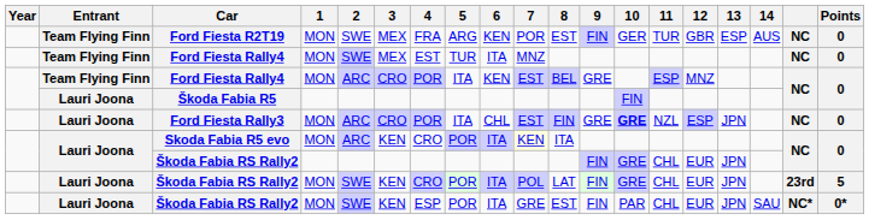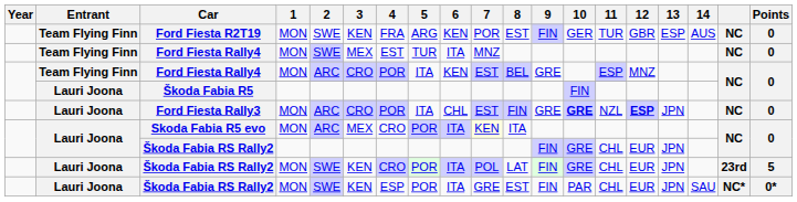 <table class="wikitable" style="text-align:center; font-size:90%">
 <tr>
 <th>Year</th>
 <th>Entrant</th>
 <th>Car</th>
 <th>1</th>
 <th>2</th>
 <th>3</th>
 <th>4</th>
 <th>5</th>
 <th>6</th>
 <th>7</th>
 <th>8</th>
 <th>9</th>
 <th>10</th>
 <th>11</th>
 <th>12</th>
 <th>13</th>
 <th>14</th>
 <th></th>
 <th>Points</th>
 </tr>
 <tr>
 <td></td>
 <th>Team Flying Finn</th>
 <th><a href='#'>Ford Fiesta R2T19</a></th>
 <td><a href='#'>MON</a></td>
 <td><a href='#'>SWE</a></td>
-<td><a href='#'>MEX</a></td>
+<td><a href='#'>KEN</a></td>
 <td><a href='#'>FRA</a></td>
 <td><a href='#'>ARG</a></td>
 <td><a href='#'>KEN</a></td>
 <td><a href='#'>POR</a></td>
 <td><a href='#'>EST</a></td>
 <td style="background:#CFCFFF;"><a href='#'>FIN</a><br></td>
 <td><a href='#'>GER</a></td>
 <td><a href='#'>TUR</a></td>
 <td><a href='#'>GBR</a></td>
 <td><a href='#'>ESP</a></td>
 <td><a href='#'>AUS</a><br></td>
 <th>NC</th>
 <th>0</th>
 </tr>
 <tr>
 <td></td>
 <th>Team Flying Finn</th>
 <th><a href='#'>Ford Fiesta Rally4</a></th>
 <td><a href='#'>MON</a></td>
 <td style="background:#CFCFFF;"><a href='#'>SWE</a><br></td>
 <td><a href='#'>MEX</a></td>
 <td><a href='#'>EST</a></td>
 <td><a href='#'>TUR</a></td>
 <td><a href='#'>ITA</a></td>
 <td><a href='#'>MNZ</a></td>
 <td></td>
 <td></td>
 <td></td>
 <td></td>
 <td></td>
 <td></td>
 <td></td>
 <th>NC</th>
 <th>0</th>
 </tr>
 <tr>
 <td rowspan="2"></td>
 <th>Team Flying Finn</th>
 <th><a href='#'>Ford Fiesta Rally4</a></th>
 <td><a href='#'>MON</a></td>
 <td style="background:#CFCFFF;"><a href='#'>ARC</a><br></td>
 <td style="background:#CFCFFF;"><a href='#'>CRO</a><br></td>
 <td style="background:#CFCFFF;"><a href='#'>POR</a><br></td>
 <td><a href='#'>ITA</a></td>
 <td><a href='#'>KEN</a></td>
 <td style="background:#CFCFFF;"><a href='#'>EST</a><br></td>
 <td style="background:#CFCFFF;"><a href='#'>BEL</a><br></td>
 <td><a href='#'>GRE</a></td>
 <td></td>
 <td style="background:#CFCFFF;"><a href='#'>ESP</a><br></td>
 <td><a href='#'>MNZ</a></td>
 <td></td>
 <td></td>
 <th rowspan="2">NC</th>
 <th rowspan="2">0</th>
 </tr>
 <tr>
 <th>Lauri Joona</th>
 <th><a href='#'>Škoda Fabia R5</a></th>
 <td></td>
 <td></td>
 <td></td>
 <td></td>
 <td></td>
 <td></td>
 <td></td>
 <td></td>
 <td></td>
 <td style="background:#CFCFFF;"><a href='#'>FIN</a><br></td>
 <td></td>
 <td></td>
 <td></td>
 <td></td>
 </tr>
 <tr>
 <td></td>
 <th>Lauri Joona</th>
 <th><a href='#'>Ford Fiesta Rally3</a></th>
 <td><a href='#'>MON</a></td>
 <td style="background:#CFCFFF;"><a href='#'>ARC</a><br></td>
 <td style="background:#CFCFFF;"><a href='#'>CRO</a><br></td>
 <td style="background:#CFCFFF;"><a href='#'>POR</a><br></td>
 <td><a href='#'>ITA</a></td>
 <td><a href='#'>CHL</a></td>
 <td style="background:#CFCFFF;"><a href='#'>EST</a><br></td>
 <td style="background:#CFCFFF;"><a href='#'>FIN</a><br></td>
 <td><a href='#'>GRE</a></td>
 <td style="background:#CFCFFF;"><strong><a href='#'>GRE</a><br></strong></td>
 <td><a href='#'>NZL</a></td>
-<td style="background:#CFCFFF;"><a href='#'>ESP</a><br></td>
+<td style="background:#CFCFFF;"><strong><a href='#'>ESP</a><br></strong></td>
 <td><a href='#'>JPN</a></td>
 <td></td>
 <th>NC</th>
 <th>0</th>
 </tr>
 <tr>
 <td rowspan="2"></td>
 <th rowspan="2">Lauri Joona</th>
 <th><a href='#'>Skoda Fabia R5 evo</a></th>
 <td><a href='#'>MON</a></td>
 <td style="background:#CFCFFF;"><a href='#'>ARC</a><br></td>
-<td><a href='#'>KEN</a></td>
+<td><a href='#'>MEX</a></td>
 <td><a href='#'>CRO</a></td>
 <td style="background:#CFCFFF;"><a href='#'>POR</a><br></td>
 <td style="background:#CFCFFF;"><a href='#'>ITA</a><br></td>
 <td style="background: lightyellow;"><a href='#'>KEN</a></td>
 <td><a href='#'>ITA</a></td>
 <td></td>
 <td></td>
 <td></td>
 <td></td>
 <td></td>
 <td></td>
 <th rowspan="2">NC</th>
 <th rowspan="2">0</th>
 </tr>
 <tr>
 <th><a href='#'>Škoda Fabia RS Rally2</a></th>
 <td></td>
 <td></td>
 <td></td>
 <td></td>
 <td></td>
 <td></td>
 <td></td>
 <td></td>
 <td style="background:#CFCFFF;"><a href='#'>FIN</a><br></td>
 <td style="background:#CFCFFF;"><a href='#'>GRE</a><br></td>
 <td><a href='#'>CHL</a></td>
 <td><a href='#'>EUR</a><br></td>
 <td><a href='#'>JPN</a></td>
 <td></td>
 </tr>
 <tr>
 <td></td>
 <th>Lauri Joona</th>
 <th><a href='#'>Škoda Fabia RS Rally2</a></th>
 <td><a href='#'>MON</a></td>
 <td style="background:#CFCFFF;"><a href='#'>SWE</a><br></td>
 <td><a href='#'>KEN</a></td>
 <td style="background:#CFCFFF;"><a href='#'>CRO</a><br></td>
 <td style="background:#DFFFDF;"><a href='#'>POR</a><br></td>
 <td style="background:#CFCFFF;"><a href='#'>ITA</a><br></td>
 <td style="background:#CFCFFF;"><a href='#'>POL</a><br></td>
 <td><a href='#'>LAT</a></td>
 <td style="background:#DFFFDF;"><a href='#'>FIN</a><br></td>
 <td style="background:#CFCFFF;"><a href='#'>GRE</a><br></td>
 <td><a href='#'>CHL</a></td>
 <td><a href='#'>EUR</a></td>
 <td><a href='#'>JPN</a></td>
 <td></td>
 <th>23rd</th>
 <th>5</th>
 </tr>
 <tr>
 <td></td>
 <th>Lauri Joona</th>
 <th><a href='#'>Škoda Fabia RS Rally2</a></th>
 <td><a href='#'>MON</a></td>
 <td style="background:#CFCFFF;"><a href='#'>SWE</a><br></td>
 <td><a href='#'>KEN</a></td>
 <td><a href='#'>ESP</a></td>
 <td><a href='#'>POR</a></td>
 <td><a href='#'>ITA</a></td>
 <td><a href='#'>GRE</a></td>
 <td><a href='#'>EST</a></td>
 <td><a href='#'>FIN</a></td>
 <td><a href='#'>PAR</a></td>
 <td><a href='#'>CHL</a></td>
 <td><a href='#'>EUR</a></td>
 <td><a href='#'>JPN</a></td>
 <td><a href='#'>SAU</a></td>
 <th>NC*</th>
 <th>0*</th>
 </tr>
 </table>
